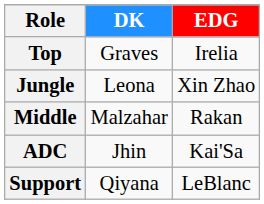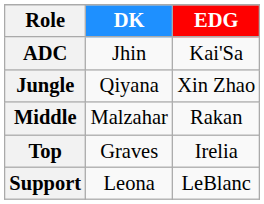 <table class="wikitable plainrowheaders" style="text-align:center;margin:0">
 <tr>
 </tr>
 <tr>
 <th>Role</th>
 <th style="background:DodgerBlue; color:white;">DK</th>
 <th style="background:Red; color:white;">EDG</th>
 </tr>
 <tr>
-<th scope=row style="text-align:center">Top</th>
-<td>Graves</td>
-<td>Irelia</td>
+<th scope=row style="text-align:center">ADC</th>
+<td>Jhin</td>
+<td>Kai'Sa</td>
 </tr>
 <tr>
 <th scope=row style="text-align:center">Jungle</th>
-<td>Leona</td>
+<td>Qiyana</td>
 <td>Xin Zhao</td>
 </tr>
 <tr>
 <th scope=row style="text-align:center">Middle</th>
 <td>Malzahar</td>
 <td>Rakan</td>
 </tr>
 <tr>
-<th scope=row style="text-align:center">ADC</th>
-<td>Jhin</td>
-<td>Kai'Sa</td>
+<th scope=row style="text-align:center">Top</th>
+<td>Graves</td>
+<td>Irelia</td>
 </tr>
 <tr>
 <th scope=row style="text-align:center">Support</th>
-<td>Qiyana</td>
+<td>Leona</td>
 <td>LeBlanc</td>
 </tr>
 </table>
